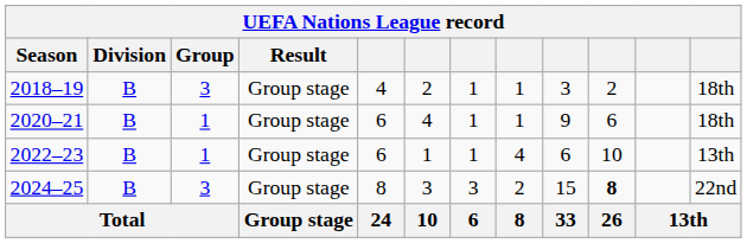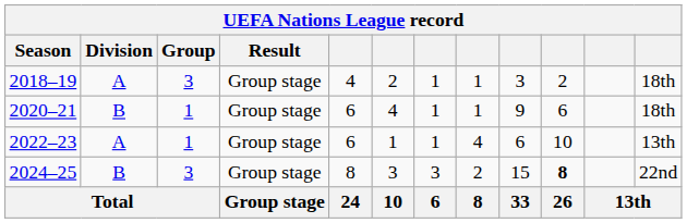 <table class="wikitable" style="text-align: center;">
 <tr>
 <th colspan=12><a href='#'>UEFA Nations League</a> record</th>
 </tr>
 <tr>
 <th>Season</th>
 <th>Division</th>
 <th>Group</th>
 <th>Result</th>
 <th width=28></th>
 <th width=28></th>
 <th width=28></th>
 <th width=28></th>
 <th width=28></th>
 <th width=28></th>
 <th width=35></th>
 <th width=28></th>
 </tr>
 <tr>
 <td><a href='#'>2018–19</a></td>
-<td><a href='#'>B</a></td>
+<td><a href='#'>A</a></td>
 <td><a href='#'>3</a></td>
 <td>Group stage</td>
 <td>4</td>
 <td>2</td>
 <td>1</td>
 <td>1</td>
 <td>3</td>
 <td>2</td>
 <td></td>
 <td>18th</td>
 </tr>
 <tr>
 <td><a href='#'>2020–21</a></td>
 <td><a href='#'>B</a></td>
 <td><a href='#'>1</a></td>
 <td>Group stage</td>
 <td>6</td>
 <td>4</td>
 <td>1</td>
 <td>1</td>
 <td>9</td>
 <td>6</td>
 <td></td>
 <td>18th</td>
 </tr>
 <tr>
 <td><a href='#'>2022–23</a></td>
-<td><a href='#'>B</a></td>
+<td><a href='#'>A</a></td>
 <td><a href='#'>1</a></td>
 <td>Group stage</td>
 <td>6</td>
 <td>1</td>
 <td>1</td>
 <td>4</td>
 <td>6</td>
 <td>10</td>
 <td></td>
 <td>13th</td>
 </tr>
 <tr>
 <td><a href='#'>2024–25</a></td>
 <td><a href='#'>B</a></td>
 <td><a href='#'>3</a></td>
 <td>Group stage</td>
 <td>8</td>
 <td>3</td>
 <td>3</td>
 <td>2</td>
 <td>15</td>
 <td><strong>8</strong></td>
 <td></td>
 <td>22nd</td>
 </tr>
 <tr>
 <th colspan=3>Total</th>
 <th>Group stage</th>
 <th>24</th>
 <th>10</th>
 <th>6</th>
 <th>8</th>
 <th>33</th>
 <th>26</th>
 <th colspan=2>13th</th>
 </tr>
 </table>
